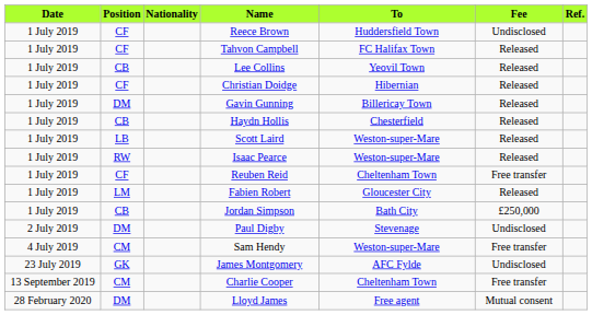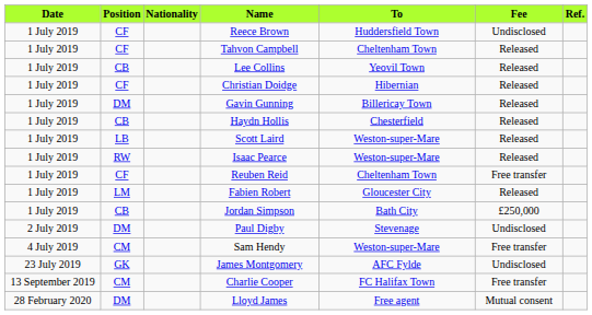 <table class="wikitable"  style="text-align:center; font-size:90%; ">
 <tr>
 <th style="background:#ADFF2F; color:#000000; width:120px;">Date</th>
 <th style="background:#ADFF2F; color:#000000; width:50px;">Position</th>
 <th style="background:#ADFF2F; color:#000000; width:50px;">Nationality</th>
 <th style="background:#ADFF2F; color:#000000; width:150px;">Name</th>
 <th style="background:#ADFF2F; color:#000000; width:200px;">To</th>
 <th style="background:#ADFF2F; color:#000000; width:110px;">Fee</th>
 <th style="background:#ADFF2F; color:#000000; width:25px;">Ref.</th>
 </tr>
 <tr>
 <td>1 July 2019</td>
 <td><a href='#'>CF</a></td>
 <td></td>
 <td><a href='#'>Reece Brown</a></td>
 <td> <a href='#'>Huddersfield Town</a></td>
 <td>Undisclosed</td>
 <td></td>
 </tr>
 <tr>
 <td>1 July 2019</td>
 <td><a href='#'>CF</a></td>
 <td></td>
 <td><a href='#'>Tahvon Campbell</a></td>
-<td> <a href='#'>FC Halifax Town</a></td>
+<td> <a href='#'>Cheltenham Town</a></td>
 <td>Released</td>
 <td></td>
 </tr>
 <tr>
 <td>1 July 2019</td>
 <td><a href='#'>CB</a></td>
 <td></td>
 <td><a href='#'>Lee Collins</a></td>
 <td> <a href='#'>Yeovil Town</a></td>
 <td>Released</td>
 <td></td>
 </tr>
 <tr>
 <td>1 July 2019</td>
 <td><a href='#'>CF</a></td>
 <td></td>
 <td><a href='#'>Christian Doidge</a></td>
 <td> <a href='#'>Hibernian</a></td>
 <td>Released</td>
 <td></td>
 </tr>
 <tr>
 <td>1 July 2019</td>
 <td><a href='#'>DM</a></td>
 <td></td>
 <td><a href='#'>Gavin Gunning</a></td>
 <td> <a href='#'>Billericay Town</a></td>
 <td>Released</td>
 <td></td>
 </tr>
 <tr>
 <td>1 July 2019</td>
 <td><a href='#'>CB</a></td>
 <td></td>
 <td><a href='#'>Haydn Hollis</a></td>
 <td> <a href='#'>Chesterfield</a></td>
 <td>Released</td>
 <td></td>
 </tr>
 <tr>
 <td>1 July 2019</td>
 <td><a href='#'>LB</a></td>
 <td></td>
 <td><a href='#'>Scott Laird</a></td>
 <td> <a href='#'>Weston-super-Mare</a></td>
 <td>Released</td>
 <td></td>
 </tr>
 <tr>
 <td>1 July 2019</td>
 <td><a href='#'>RW</a></td>
 <td></td>
 <td><a href='#'>Isaac Pearce</a></td>
 <td> <a href='#'>Weston-super-Mare</a></td>
 <td>Released</td>
 <td></td>
 </tr>
 <tr>
 <td>1 July 2019</td>
 <td><a href='#'>CF</a></td>
 <td></td>
 <td><a href='#'>Reuben Reid</a></td>
 <td> <a href='#'>Cheltenham Town</a></td>
 <td>Free transfer</td>
 <td></td>
 </tr>
 <tr>
 <td>1 July 2019</td>
 <td><a href='#'>LM</a></td>
 <td></td>
 <td><a href='#'>Fabien Robert</a></td>
 <td> <a href='#'>Gloucester City</a></td>
 <td>Released</td>
 <td></td>
 </tr>
 <tr>
 <td>1 July 2019</td>
 <td><a href='#'>CB</a></td>
 <td></td>
 <td><a href='#'>Jordan Simpson</a></td>
 <td> <a href='#'>Bath City</a></td>
 <td>£250,000</td>
 <td></td>
 </tr>
 <tr>
 <td>2 July 2019</td>
 <td><a href='#'>DM</a></td>
 <td></td>
 <td><a href='#'>Paul Digby</a></td>
 <td> <a href='#'>Stevenage</a></td>
 <td>Undisclosed</td>
 <td></td>
 </tr>
 <tr>
 <td>4 July 2019</td>
 <td><a href='#'>CM</a></td>
 <td></td>
 <td>Sam Hendy</td>
 <td> <a href='#'>Weston-super-Mare</a></td>
 <td>Free transfer</td>
 <td></td>
 </tr>
 <tr>
 <td>23 July 2019</td>
 <td><a href='#'>GK</a></td>
 <td></td>
 <td><a href='#'>James Montgomery</a></td>
 <td> <a href='#'>AFC Fylde</a></td>
 <td>Undisclosed</td>
 <td></td>
 </tr>
 <tr>
 <td>13 September 2019</td>
 <td><a href='#'>CM</a></td>
 <td></td>
 <td><a href='#'>Charlie Cooper</a></td>
-<td> <a href='#'>Cheltenham Town</a></td>
+<td> <a href='#'>FC Halifax Town</a></td>
 <td>Free transfer</td>
 <td></td>
 </tr>
 <tr>
 <td>28 February 2020</td>
 <td><a href='#'>DM</a></td>
 <td></td>
 <td><a href='#'>Lloyd James</a></td>
 <td> <a href='#'>Free agent</a></td>
 <td>Mutual consent</td>
 <td></td>
 </tr>
 </table>
